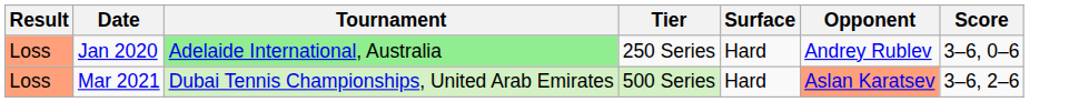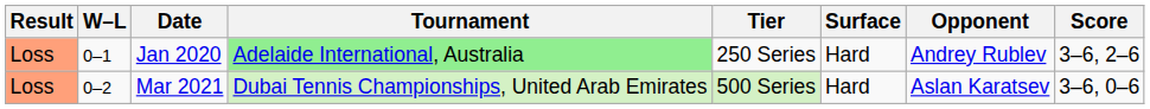 <table class="sortable wikitable">
 <tr>
 <th>Result</th>
+<th class="unsortable">W–L</th>
 <th>Date</th>
 <th>Tournament</th>
 <th>Tier</th>
 <th>Surface</th>
 <th>Opponent</th>
 <th class="unsortable">Score</th>
 </tr>
 <tr>
 <td style="background:#ffa07a;">Loss</td>
+<td><small>0–1</small></td>
 <td><a href='#'>Jan 2020</a></td>
 <td style="background: lightgreen;"><a href='#'>Adelaide International</a>, Australia</td>
 <td>250 Series</td>
 <td>Hard</td>
 <td> <a href='#'>Andrey Rublev</a></td>
-<td>3–6, 0–6</td>
+<td>3–6, 2–6</td>
 </tr>
 <tr>
 <td style="background:#ffa07a;">Loss</td>
+<td><small>0–2</small></td>
 <td><a href='#'>Mar 2021</a></td>
 <td bgcolor=d4f1c5><a href='#'>Dubai Tennis Championships</a>, United Arab Emirates</td>
 <td bgcolor=d4f1c5>500 Series</td>
 <td>Hard</td>
-<td style="background: lightsalmon;"> <a href='#'>Aslan Karatsev</a></td>
-<td>3–6, 2–6</td>
+<td> <a href='#'>Aslan Karatsev</a></td>
+<td>3–6, 0–6</td>
 </tr>
 </table>
